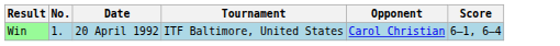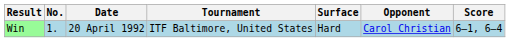 <table class="sortable wikitable" style=font-size:97%>
 <tr>
 <th>Result</th>
 <th>No.</th>
 <th>Date</th>
 <th>Tournament</th>
+<th>Surface</th>
 <th>Opponent</th>
 <th>Score</th>
 </tr>
 <tr style="background:lightblue;">
 <td style="background:#98fb98;">Win</td>
 <td>1.</td>
 <td>20 April  1992</td>
 <td>ITF Baltimore, United States</td>
+<td>Hard</td>
 <td> <a href='#'>Carol Christian</a></td>
 <td>6–1, 6–4</td>
 </tr>
 </table>
